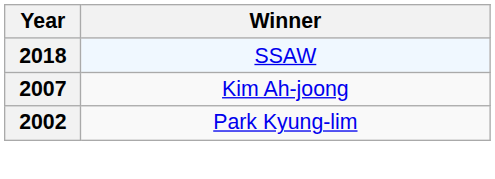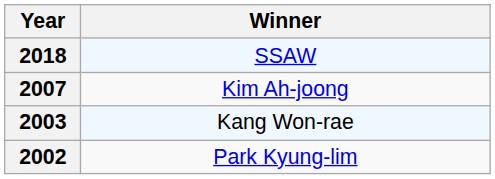 <table class="wikitable plainrowheaders" style="text-align: center">
 <tr>
 <th scope="col" width="50">Year</th>
 <th scope="col" width="300">Winner</th>
 </tr>
 <tr style="background:#F0F8FF">
 <th scope="row" style="text-align:center;">2018</th>
 <td><a href='#'>SSAW</a></td>
 </tr>
 <tr>
 <th scope="row" style="text-align:center;">2007</th>
 <td><a href='#'>Kim Ah-joong</a></td>
 </tr>
+<tr style="background:#F0F8FF">
+<th scope="row" style="text-align:center;">2003</th>
+<td>Kang Won-rae</td>
+</tr>
 <tr>
 <th scope="row" style="text-align:center;">2002</th>
 <td><a href='#'>Park Kyung-lim</a></td>
 </tr>
 </table>
